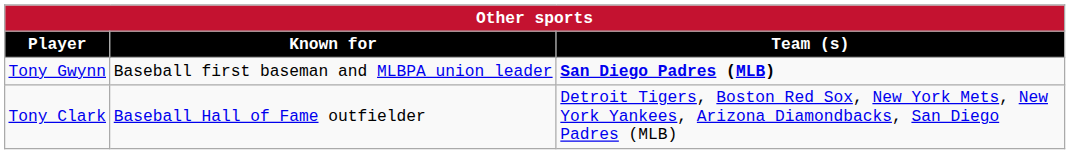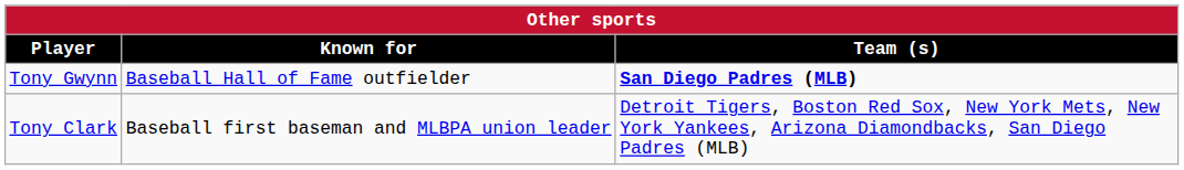 <table class="wikitable" style="float:left; margin-right:1em">
 <tr>
 <th style="background:#C41230; color:white;" colspan=6>Other sports</th>
 </tr>
 <tr>
 <th style="background:black;color:white;">Player</th>
 <th style="background:black;color:white;">Known for</th>
 <th style="background:black;color:white;" width=400px>Team (s)</th>
 </tr>
 <tr>
 <td><a href='#'>Tony Gwynn</a></td>
-<td>Baseball first baseman and <a href='#'>MLBPA union leader</a></td>
+<td><a href='#'>Baseball Hall of Fame</a> outfielder</td>
 <td><strong><a href='#'>San Diego Padres</a> (<a href='#'>MLB</a>)</strong></td>
 </tr>
 <tr>
 <td><a href='#'>Tony Clark</a></td>
-<td><a href='#'>Baseball Hall of Fame</a> outfielder</td>
+<td>Baseball first baseman and <a href='#'>MLBPA union leader</a></td>
 <td><a href='#'>Detroit Tigers</a>, <a href='#'>Boston Red Sox</a>, <a href='#'>New York Mets</a>, <a href='#'>New York Yankees</a>, <a href='#'>Arizona Diamondbacks</a>, <a href='#'>San Diego Padres</a> (MLB)</td>
 </tr>
 </table>
